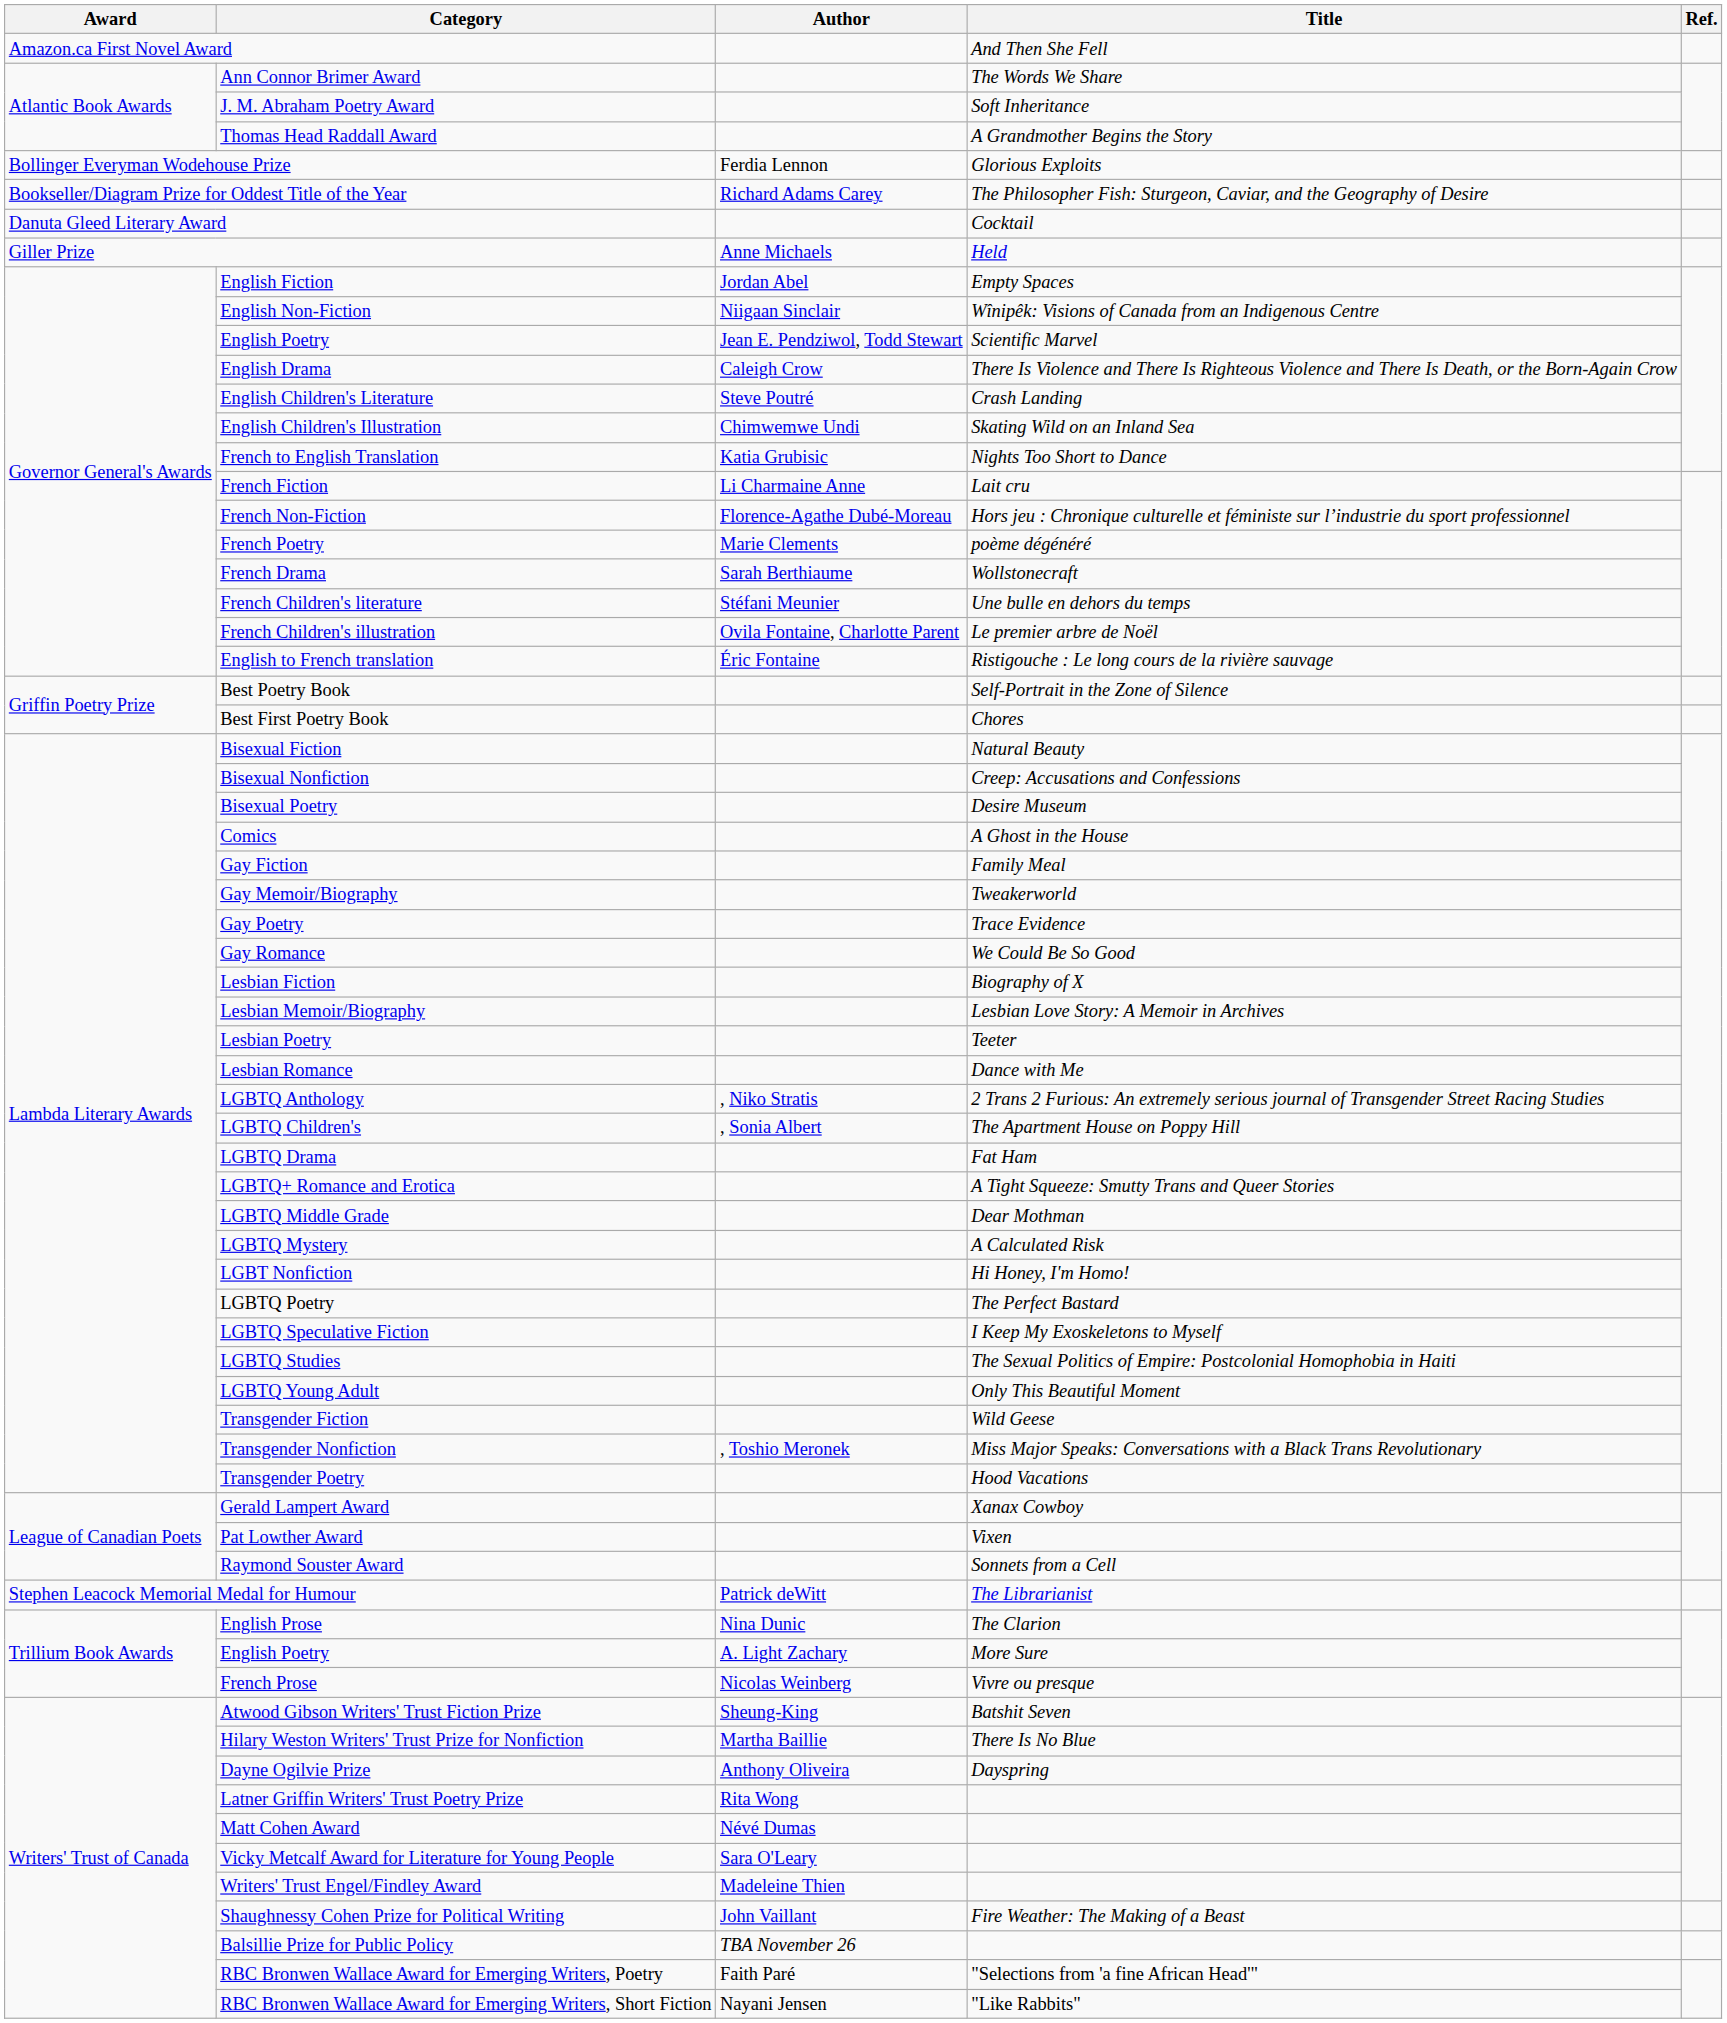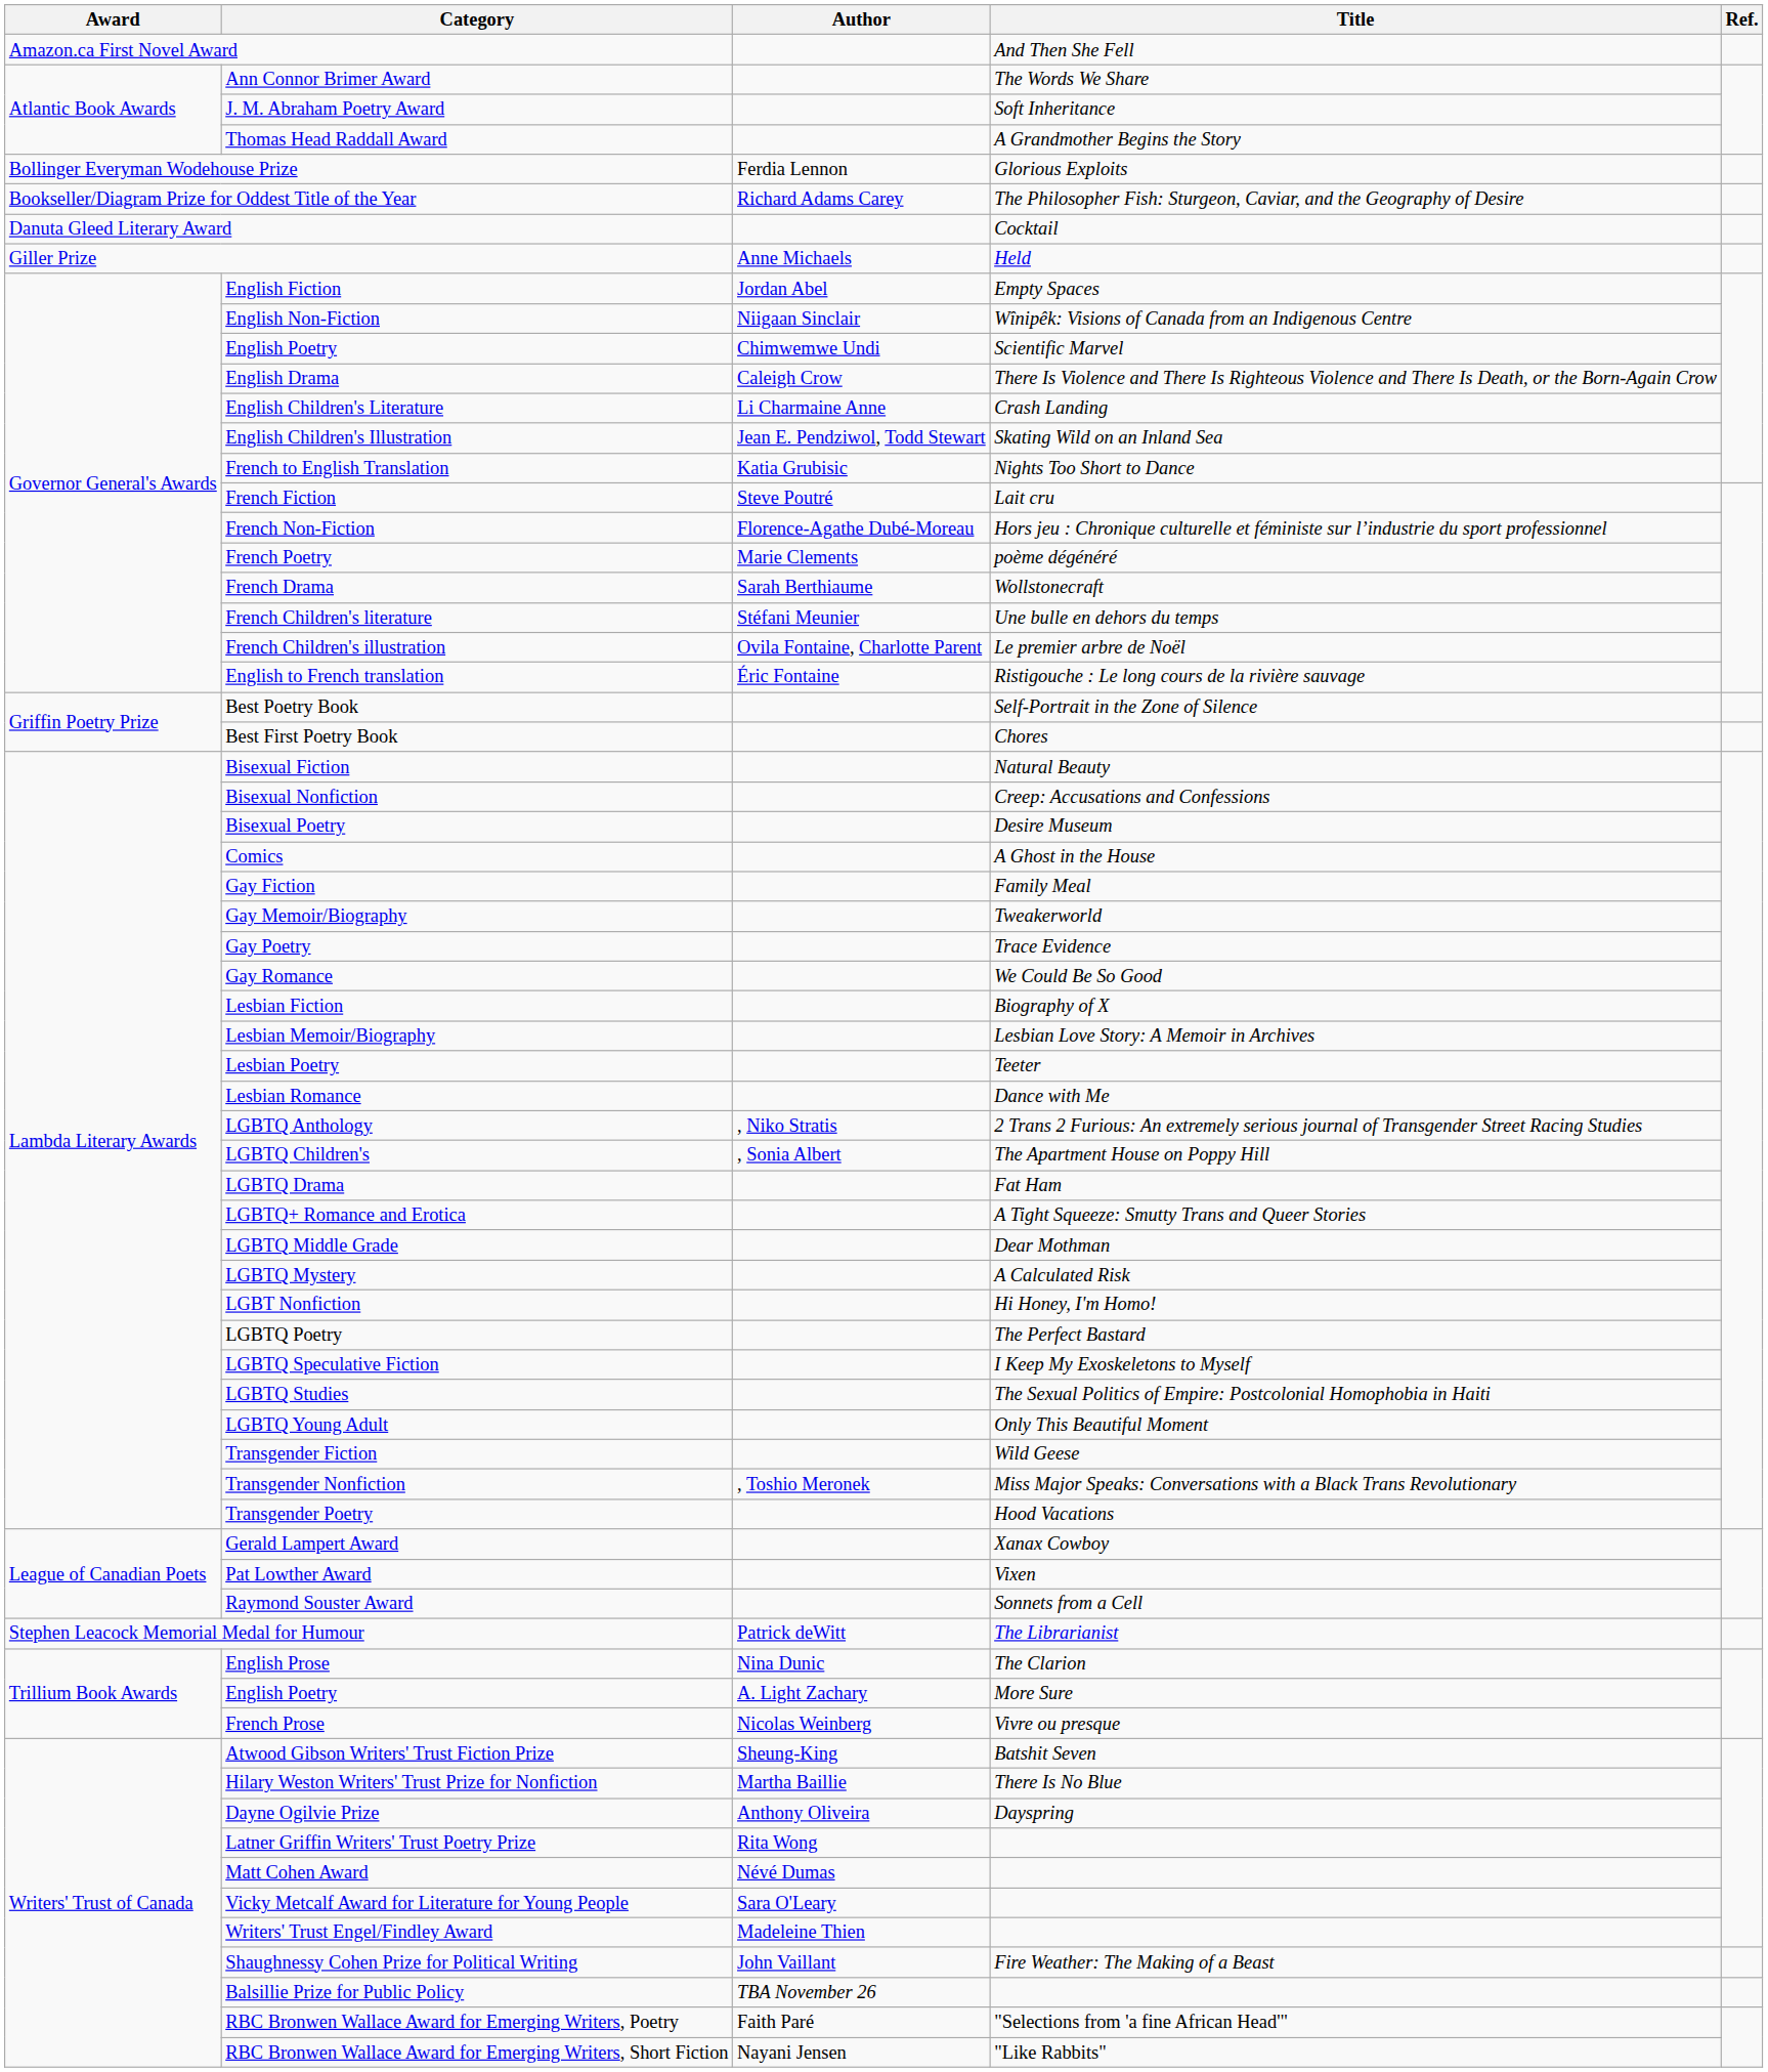 <table class="wikitable sortable mw-collapsible">
 <tr>
 <th>Award</th>
 <th>Category</th>
 <th>Author</th>
 <th>Title</th>
 <th>Ref.</th>
 </tr>
 <tr>
 <td colspan=2><a href='#'>Amazon.ca First Novel Award</a></td>
 <td></td>
 <td><em>And Then She Fell</em></td>
 <td></td>
 </tr>
 <tr>
 <td rowspan="3"><a href='#'>Atlantic Book Awards</a></td>
 <td><a href='#'>Ann Connor Brimer Award</a></td>
 <td></td>
 <td><em>The Words We Share</em></td>
 <td rowspan="3"></td>
 </tr>
 <tr>
 <td><a href='#'>J. M. Abraham Poetry Award</a></td>
 <td></td>
 <td><em>Soft Inheritance</em></td>
 </tr>
 <tr>
 <td><a href='#'>Thomas Head Raddall Award</a></td>
 <td></td>
 <td><em>A Grandmother Begins the Story</em></td>
 </tr>
 <tr>
 <td colspan=2><a href='#'>Bollinger Everyman Wodehouse Prize</a></td>
 <td>Ferdia Lennon</td>
 <td><em>Glorious Exploits</em></td>
 <td></td>
 </tr>
 <tr>
 <td colspan=2><a href='#'>Bookseller/Diagram Prize for Oddest Title of the Year</a></td>
 <td><a href='#'>Richard Adams Carey</a></td>
 <td><em>The Philosopher Fish: Sturgeon, Caviar, and the Geography of Desire</em></td>
 <td></td>
 </tr>
 <tr>
 <td colspan=2><a href='#'>Danuta Gleed Literary Award</a></td>
 <td></td>
 <td><em>Cocktail</em></td>
 <td></td>
 </tr>
 <tr>
 <td colspan=2><a href='#'>Giller Prize</a></td>
 <td><a href='#'>Anne Michaels</a></td>
 <td><em><a href='#'>Held</a></em></td>
 <td></td>
 </tr>
 <tr>
 <td rowspan="14"><a href='#'>Governor General's Awards</a></td>
 <td><a href='#'>English Fiction</a></td>
 <td><a href='#'>Jordan Abel</a></td>
 <td><em>Empty Spaces</em></td>
 <td rowspan="7"></td>
 </tr>
 <tr>
 <td><a href='#'>English Non-Fiction</a></td>
 <td><a href='#'>Niigaan Sinclair</a></td>
 <td><em>Wînipêk: Visions of Canada from an Indigenous Centre</em></td>
 </tr>
 <tr>
 <td><a href='#'>English Poetry</a></td>
-<td><a href='#'>Jean E. Pendziwol</a>, <a href='#'>Todd Stewart</a></td>
+<td><a href='#'>Chimwemwe Undi</a></td>
 <td><em>Scientific Marvel</em></td>
 </tr>
 <tr>
 <td><a href='#'>English Drama</a></td>
 <td><a href='#'>Caleigh Crow</a></td>
 <td><em>There Is Violence and There Is Righteous Violence and There Is Death, or the Born-Again Crow</em></td>
 </tr>
 <tr>
 <td><a href='#'>English Children's Literature</a></td>
-<td><a href='#'>Steve Poutré</a></td>
+<td><a href='#'>Li Charmaine Anne</a></td>
 <td><em>Crash Landing</em></td>
 </tr>
 <tr>
 <td><a href='#'>English Children's Illustration</a></td>
-<td><a href='#'>Chimwemwe Undi</a></td>
+<td><a href='#'>Jean E. Pendziwol</a>, <a href='#'>Todd Stewart</a></td>
 <td><em>Skating Wild on an Inland Sea</em></td>
 </tr>
 <tr>
 <td><a href='#'>French to English Translation</a></td>
 <td><a href='#'>Katia Grubisic</a></td>
 <td><em>Nights Too Short to Dance</em></td>
 </tr>
 <tr>
 <td><a href='#'>French Fiction</a></td>
-<td><a href='#'>Li Charmaine Anne</a></td>
+<td><a href='#'>Steve Poutré</a></td>
 <td><em>Lait cru</em></td>
 <td rowspan="7"></td>
 </tr>
 <tr>
 <td><a href='#'>French Non-Fiction</a></td>
 <td><a href='#'>Florence-Agathe Dubé-Moreau</a></td>
 <td><em>Hors jeu : Chronique culturelle et féministe sur l’industrie du sport professionnel</em></td>
 </tr>
 <tr>
 <td><a href='#'>French Poetry</a></td>
 <td><a href='#'>Marie Clements</a></td>
 <td><em>poème dégénéré</em></td>
 </tr>
 <tr>
 <td><a href='#'>French Drama</a></td>
 <td><a href='#'>Sarah Berthiaume</a></td>
 <td><em>Wollstonecraft</em></td>
 </tr>
 <tr>
 <td><a href='#'>French Children's literature</a></td>
 <td><a href='#'>Stéfani Meunier</a></td>
 <td><em>Une bulle en dehors du temps</em></td>
 </tr>
 <tr>
 <td><a href='#'>French Children's illustration</a></td>
 <td><a href='#'>Ovila Fontaine</a>, <a href='#'>Charlotte Parent</a></td>
 <td><em>Le premier arbre de Noël</em></td>
 </tr>
 <tr>
 <td><a href='#'>English to French translation</a></td>
 <td><a href='#'>Éric Fontaine</a></td>
 <td><em>Ristigouche : Le long cours de la rivière sauvage</em></td>
 </tr>
 <tr>
 <td rowspan=2><a href='#'>Griffin Poetry Prize</a></td>
 <td>Best Poetry Book</td>
 <td></td>
 <td><em>Self-Portrait in the Zone of Silence</em></td>
 <td></td>
 </tr>
 <tr>
 <td>Best First Poetry Book</td>
 <td></td>
 <td><em>Chores</em></td>
 <td></td>
 </tr>
 <tr>
 <td rowspan=26><a href='#'>Lambda Literary Awards</a></td>
 <td><a href='#'>Bisexual Fiction</a></td>
 <td></td>
 <td><em>Natural Beauty</em></td>
 <td rowspan=26></td>
 </tr>
 <tr>
 <td><a href='#'>Bisexual Nonfiction</a></td>
 <td></td>
 <td><em>Creep: Accusations and Confessions</em></td>
 </tr>
 <tr>
 <td><a href='#'>Bisexual Poetry</a></td>
 <td></td>
 <td><em>Desire Museum</em></td>
 </tr>
 <tr>
 <td><a href='#'>Comics</a></td>
 <td></td>
 <td><em>A Ghost in the House</em></td>
 </tr>
 <tr>
 <td><a href='#'>Gay Fiction</a></td>
 <td></td>
 <td><em>Family Meal</em></td>
 </tr>
 <tr>
 <td><a href='#'>Gay Memoir/Biography</a></td>
 <td></td>
 <td><em>Tweakerworld</em></td>
 </tr>
 <tr>
 <td><a href='#'>Gay Poetry</a></td>
 <td></td>
 <td><em>Trace Evidence</em></td>
 </tr>
 <tr>
 <td><a href='#'>Gay Romance</a></td>
 <td></td>
 <td><em>We Could Be So Good</em></td>
 </tr>
 <tr>
 <td><a href='#'>Lesbian Fiction</a></td>
 <td></td>
 <td><em>Biography of X</em></td>
 </tr>
 <tr>
 <td><a href='#'>Lesbian Memoir/Biography</a></td>
 <td></td>
 <td><em>Lesbian Love Story: A Memoir in Archives</em></td>
 </tr>
 <tr>
 <td><a href='#'>Lesbian Poetry</a></td>
 <td></td>
 <td><em>Teeter</em></td>
 </tr>
 <tr>
 <td><a href='#'>Lesbian Romance</a></td>
 <td></td>
 <td><em>Dance with Me</em></td>
 </tr>
 <tr>
 <td><a href='#'>LGBTQ Anthology</a></td>
 <td>, <a href='#'>Niko Stratis</a></td>
 <td><em>2 Trans 2 Furious: An extremely serious journal of Transgender Street Racing Studies</em></td>
 </tr>
 <tr>
 <td><a href='#'>LGBTQ Children's</a></td>
 <td>, <a href='#'>Sonia Albert</a></td>
 <td><em>The Apartment House on Poppy Hill</em></td>
 </tr>
 <tr>
 <td><a href='#'>LGBTQ Drama</a></td>
 <td></td>
 <td><em>Fat Ham</em></td>
 </tr>
 <tr>
 <td><a href='#'>LGBTQ+ Romance and Erotica</a></td>
 <td></td>
 <td><em>A Tight Squeeze: Smutty Trans and Queer Stories</em></td>
 </tr>
 <tr>
 <td><a href='#'>LGBTQ Middle Grade</a></td>
 <td></td>
 <td><em>Dear Mothman</em></td>
 </tr>
 <tr>
 <td><a href='#'>LGBTQ Mystery</a></td>
 <td></td>
 <td><em>A Calculated Risk</em></td>
 </tr>
 <tr>
 <td><a href='#'>LGBT Nonfiction</a></td>
 <td></td>
 <td><em>Hi Honey, I'm Homo!</em></td>
 </tr>
 <tr>
 <td>LGBTQ Poetry</td>
 <td></td>
 <td><em>The Perfect Bastard</em></td>
 </tr>
 <tr>
 <td><a href='#'>LGBTQ Speculative Fiction</a></td>
 <td></td>
 <td><em>I Keep My Exoskeletons to Myself</em></td>
 </tr>
 <tr>
 <td><a href='#'>LGBTQ Studies</a></td>
 <td></td>
 <td><em>The Sexual Politics of Empire: Postcolonial Homophobia in Haiti</em></td>
 </tr>
 <tr>
 <td><a href='#'>LGBTQ Young Adult</a></td>
 <td></td>
 <td><em>Only This Beautiful Moment</em></td>
 </tr>
 <tr>
 <td><a href='#'>Transgender Fiction</a></td>
 <td></td>
 <td><em>Wild Geese</em></td>
 </tr>
 <tr>
 <td><a href='#'>Transgender Nonfiction</a></td>
 <td>, <a href='#'>Toshio Meronek</a></td>
 <td><em>Miss Major Speaks: Conversations with a Black Trans Revolutionary</em></td>
 </tr>
 <tr>
 <td><a href='#'>Transgender Poetry</a></td>
 <td></td>
 <td><em>Hood Vacations</em></td>
 </tr>
 <tr>
 <td rowspan="3"><a href='#'>League of Canadian Poets</a></td>
 <td><a href='#'>Gerald Lampert Award</a></td>
 <td></td>
 <td><em>Xanax Cowboy</em></td>
 <td rowspan="3"></td>
 </tr>
 <tr>
 <td><a href='#'>Pat Lowther Award</a></td>
 <td></td>
 <td><em>Vixen</em></td>
 </tr>
 <tr>
 <td><a href='#'>Raymond Souster Award</a></td>
 <td></td>
 <td><em>Sonnets from a Cell</em></td>
 </tr>
 <tr>
 <td colspan="2"><a href='#'>Stephen Leacock Memorial Medal for Humour</a></td>
 <td><a href='#'>Patrick deWitt</a></td>
 <td><em><a href='#'>The Librarianist</a></em></td>
 <td></td>
 </tr>
 <tr>
 <td rowspan=3><a href='#'>Trillium Book Awards</a></td>
 <td><a href='#'>English Prose</a></td>
 <td><a href='#'>Nina Dunic</a></td>
 <td><em>The Clarion</em></td>
 <td rowspan=3></td>
 </tr>
 <tr>
 <td><a href='#'>English Poetry</a></td>
 <td><a href='#'>A. Light Zachary</a></td>
 <td><em>More Sure</em></td>
 </tr>
 <tr>
 <td><a href='#'>French Prose</a></td>
 <td><a href='#'>Nicolas Weinberg</a></td>
 <td><em>Vivre ou presque</em> </td>
 </tr>
 <tr>
 <td rowspan=11><a href='#'>Writers' Trust of Canada</a></td>
 <td><a href='#'>Atwood Gibson Writers' Trust Fiction Prize</a></td>
 <td><a href='#'>Sheung-King</a></td>
 <td><em>Batshit Seven</em></td>
 <td rowspan=7></td>
 </tr>
 <tr>
 <td><a href='#'>Hilary Weston Writers' Trust Prize for Nonfiction</a></td>
 <td><a href='#'>Martha Baillie</a></td>
 <td><em>There Is No Blue</em></td>
 </tr>
 <tr>
 <td><a href='#'>Dayne Ogilvie Prize</a></td>
 <td><a href='#'>Anthony Oliveira</a></td>
 <td><em>Dayspring</em></td>
 </tr>
 <tr>
 <td><a href='#'>Latner Griffin Writers' Trust Poetry Prize</a></td>
 <td><a href='#'>Rita Wong</a></td>
 <td></td>
 </tr>
 <tr>
 <td><a href='#'>Matt Cohen Award</a></td>
 <td><a href='#'>Névé Dumas</a></td>
 <td></td>
 </tr>
 <tr>
 <td><a href='#'>Vicky Metcalf Award for Literature for Young People</a></td>
 <td><a href='#'>Sara O'Leary</a></td>
 <td></td>
 </tr>
 <tr>
 <td><a href='#'>Writers' Trust Engel/Findley Award</a></td>
 <td><a href='#'>Madeleine Thien</a></td>
 <td></td>
 </tr>
 <tr>
 <td><a href='#'>Shaughnessy Cohen Prize for Political Writing</a></td>
 <td><a href='#'>John Vaillant</a></td>
 <td><em>Fire Weather: The Making of a Beast</em></td>
 <td></td>
 </tr>
 <tr>
 <td><a href='#'>Balsillie Prize for Public Policy</a></td>
 <td><em>TBA November 26</em></td>
 <td></td>
 <td></td>
 </tr>
 <tr>
 <td><a href='#'>RBC Bronwen Wallace Award for Emerging Writers</a>, Poetry</td>
 <td>Faith Paré</td>
 <td>"Selections from 'a fine African Head'"</td>
 <td rowspan="2"></td>
 </tr>
 <tr>
 <td><a href='#'>RBC Bronwen Wallace Award for Emerging Writers</a>, Short Fiction</td>
 <td>Nayani Jensen</td>
 <td>"Like Rabbits"</td>
 </tr>
 </table>
